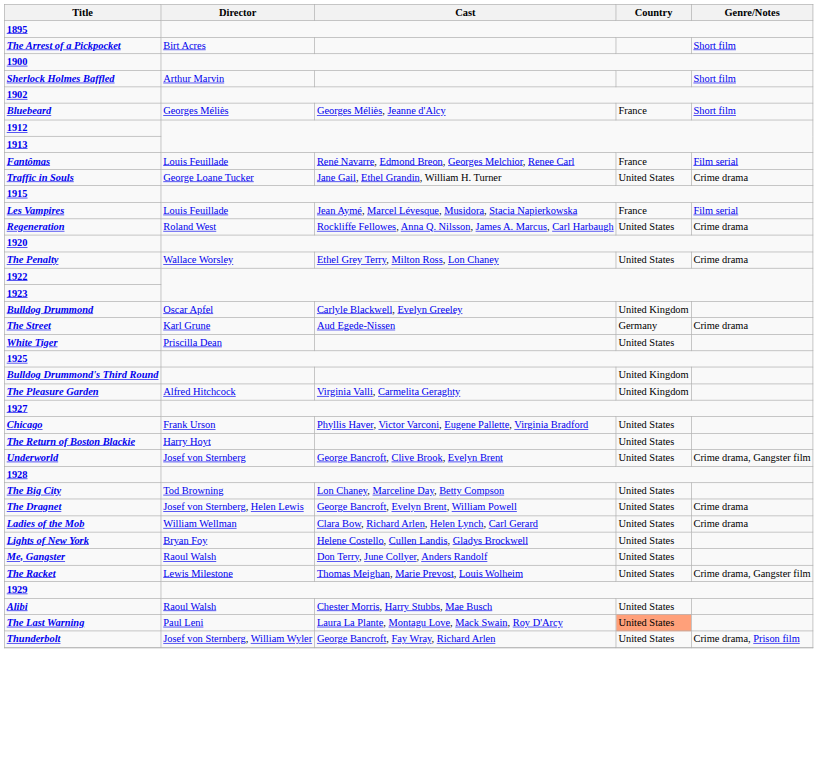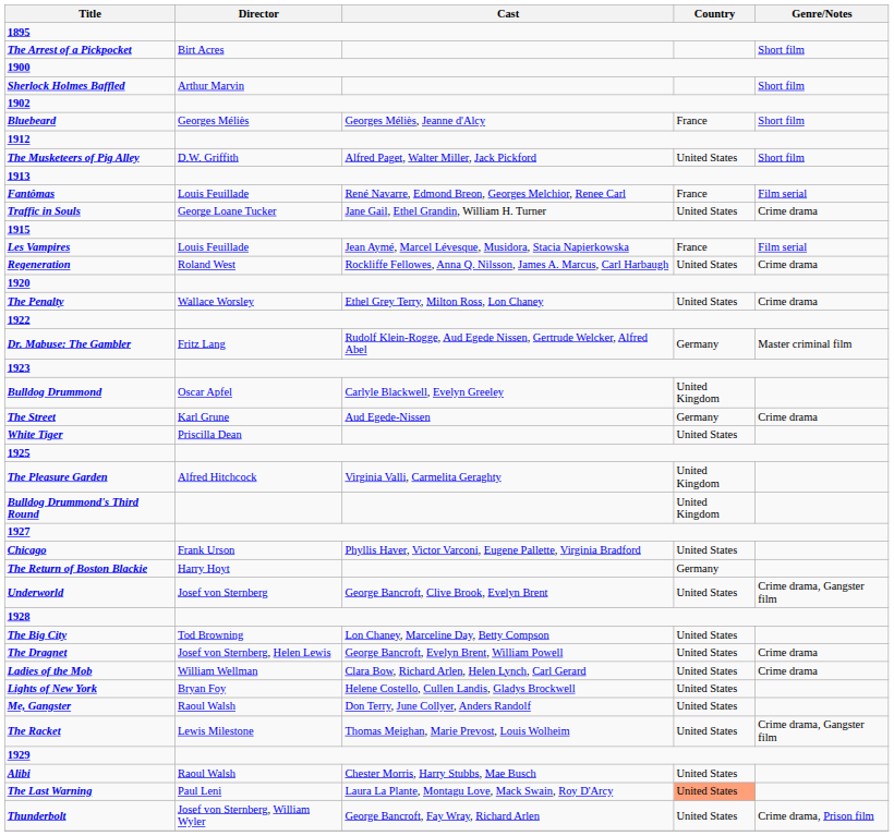 <table class="wikitable">
 <tr>
 <th>Title</th>
 <th>Director</th>
 <th>Cast</th>
 <th>Country</th>
 <th>Genre/Notes</th>
 </tr>
 <tr>
 <td><strong><a href='#'>1895</a></strong></td>
 </tr>
 <tr>
 <td><strong><em><a href='#'>The Arrest of a Pickpocket</a></em></strong></td>
 <td><a href='#'>Birt Acres</a></td>
 <td></td>
 <td></td>
 <td><a href='#'>Short film</a></td>
 </tr>
 <tr>
 <td><strong><a href='#'>1900</a></strong></td>
 </tr>
 <tr>
 <td><strong><em><a href='#'>Sherlock Holmes Baffled</a></em></strong></td>
 <td><a href='#'>Arthur Marvin</a></td>
 <td></td>
 <td></td>
 <td><a href='#'>Short film</a></td>
 </tr>
 <tr>
 <td><strong><a href='#'>1902</a></strong></td>
 </tr>
 <tr>
 <td><strong><em><a href='#'>Bluebeard</a></em></strong></td>
 <td><a href='#'>Georges Méliès</a></td>
 <td><a href='#'>Georges Méliès</a>, <a href='#'>Jeanne d'Alcy</a></td>
 <td>France</td>
 <td><a href='#'>Short film</a></td>
 </tr>
 <tr>
 <td><strong><a href='#'>1912</a></strong></td>
+</tr>
+<tr>
+<td><strong><em><a href='#'>The Musketeers of Pig Alley</a></em></strong></td>
+<td><a href='#'>D.W. Griffith</a></td>
+<td><a href='#'>Alfred Paget</a>, <a href='#'>Walter Miller</a>, <a href='#'>Jack Pickford</a></td>
+<td>United States</td>
+<td><a href='#'>Short film</a></td>
 </tr>
 <tr>
 <td><strong><a href='#'>1913</a></strong></td>
 </tr>
 <tr>
 <td><strong><em><a href='#'>Fantômas</a></em></strong></td>
 <td><a href='#'>Louis Feuillade</a></td>
 <td><a href='#'>René Navarre</a>, <a href='#'>Edmond Breon</a>, <a href='#'>Georges Melchior</a>, <a href='#'>Renee Carl</a></td>
 <td>France</td>
 <td><a href='#'>Film serial</a></td>
 </tr>
 <tr>
 <td><strong><em><a href='#'>Traffic in Souls</a></em></strong></td>
 <td><a href='#'>George Loane Tucker</a></td>
 <td><a href='#'>Jane Gail</a>, <a href='#'>Ethel Grandin</a>, William H. Turner</td>
 <td>United States</td>
 <td>Crime drama</td>
 </tr>
 <tr>
 <td><strong><a href='#'>1915</a></strong></td>
 </tr>
 <tr>
 <td><strong><em><a href='#'>Les Vampires</a></em></strong></td>
 <td><a href='#'>Louis Feuillade</a></td>
 <td><a href='#'>Jean Aymé</a>, <a href='#'>Marcel Lévesque</a>, <a href='#'>Musidora</a>, <a href='#'>Stacia Napierkowska</a></td>
 <td>France</td>
 <td><a href='#'>Film serial</a></td>
 </tr>
 <tr>
 <td><strong><em><a href='#'>Regeneration</a></em></strong></td>
 <td><a href='#'>Roland West</a></td>
 <td><a href='#'>Rockliffe Fellowes</a>, <a href='#'>Anna Q. Nilsson</a>, <a href='#'>James A. Marcus</a>, <a href='#'>Carl Harbaugh</a></td>
 <td>United States</td>
 <td>Crime drama</td>
 </tr>
 <tr>
 <td><strong><a href='#'>1920</a></strong></td>
 </tr>
 <tr>
 <td><strong><em><a href='#'>The Penalty</a></em></strong></td>
 <td><a href='#'>Wallace Worsley</a></td>
 <td><a href='#'>Ethel Grey Terry</a>, <a href='#'>Milton Ross</a>, <a href='#'>Lon Chaney</a></td>
 <td>United States</td>
 <td>Crime drama</td>
 </tr>
 <tr>
 <td><strong><a href='#'>1922</a></strong></td>
 </tr>
 <tr>
+<td><strong><em><a href='#'>Dr. Mabuse: The Gambler</a></em></strong></td>
+<td><a href='#'>Fritz Lang</a></td>
+<td><a href='#'>Rudolf Klein-Rogge</a>, <a href='#'>Aud Egede Nissen</a>, <a href='#'>Gertrude Welcker</a>, <a href='#'>Alfred Abel</a></td>
+<td>Germany</td>
+<td>Master criminal film</td>
+</tr>
+<tr>
 <td><strong><a href='#'>1923</a></strong></td>
 </tr>
 <tr>
 <td><strong><em><a href='#'>Bulldog Drummond</a></em></strong></td>
 <td><a href='#'>Oscar Apfel</a></td>
 <td><a href='#'>Carlyle Blackwell</a>, <a href='#'>Evelyn Greeley</a></td>
 <td>United Kingdom</td>
 <td></td>
 </tr>
 <tr>
 <td><strong><em><a href='#'>The Street</a></em></strong></td>
 <td><a href='#'>Karl Grune</a></td>
 <td><a href='#'>Aud Egede-Nissen</a></td>
 <td>Germany</td>
 <td>Crime drama</td>
 </tr>
 <tr>
 <td><strong><em><a href='#'>White Tiger</a></em></strong></td>
 <td><a href='#'>Priscilla Dean</a></td>
 <td></td>
 <td>United States</td>
 <td></td>
 </tr>
 <tr>
 <td><strong><a href='#'>1925</a></strong></td>
 </tr>
 <tr>
-<td><strong><em><a href='#'>Bulldog Drummond's Third Round</a></em></strong></td>
-<td></td>
-<td></td>
+<td><strong><em><a href='#'>The Pleasure Garden</a></em></strong></td>
+<td><a href='#'>Alfred Hitchcock</a></td>
+<td><a href='#'>Virginia Valli</a>, <a href='#'>Carmelita Geraghty</a></td>
 <td>United Kingdom</td>
 <td></td>
 </tr>
 <tr>
-<td><strong><em><a href='#'>The Pleasure Garden</a></em></strong></td>
-<td><a href='#'>Alfred Hitchcock</a></td>
-<td><a href='#'>Virginia Valli</a>, <a href='#'>Carmelita Geraghty</a></td>
+<td><strong><em><a href='#'>Bulldog Drummond's Third Round</a></em></strong></td>
+<td></td>
+<td></td>
 <td>United Kingdom</td>
 <td></td>
 </tr>
 <tr>
 <td><strong><a href='#'>1927</a></strong></td>
 </tr>
 <tr>
 <td><strong><em><a href='#'>Chicago</a></em></strong></td>
 <td><a href='#'>Frank Urson</a></td>
 <td><a href='#'>Phyllis Haver</a>, <a href='#'>Victor Varconi</a>, <a href='#'>Eugene Pallette</a>, <a href='#'>Virginia Bradford</a></td>
 <td>United States</td>
 <td></td>
 </tr>
 <tr>
 <td><strong><em><a href='#'>The Return of Boston Blackie</a></em></strong></td>
 <td><a href='#'>Harry Hoyt</a></td>
 <td></td>
-<td>United States</td>
+<td>Germany</td>
 <td></td>
 </tr>
 <tr>
 <td><strong><em><a href='#'>Underworld</a></em></strong></td>
 <td><a href='#'>Josef von Sternberg</a></td>
 <td><a href='#'>George Bancroft</a>, <a href='#'>Clive Brook</a>, <a href='#'>Evelyn Brent</a></td>
 <td>United States</td>
 <td>Crime drama, Gangster film</td>
 </tr>
 <tr>
 <td><strong><a href='#'>1928</a></strong></td>
 </tr>
 <tr>
 <td><strong><em><a href='#'>The Big City</a></em></strong></td>
 <td><a href='#'>Tod Browning</a></td>
 <td><a href='#'>Lon Chaney</a>, <a href='#'>Marceline Day</a>, <a href='#'>Betty Compson</a></td>
 <td>United States</td>
 <td></td>
 </tr>
 <tr>
 <td><strong><em><a href='#'>The Dragnet</a></em></strong></td>
 <td><a href='#'>Josef von Sternberg</a>, <a href='#'>Helen Lewis</a></td>
 <td><a href='#'>George Bancroft</a>, <a href='#'>Evelyn Brent</a>, <a href='#'>William Powell</a></td>
 <td>United States</td>
 <td>Crime drama</td>
 </tr>
 <tr>
 <td><strong><em><a href='#'>Ladies of the Mob</a></em></strong></td>
 <td><a href='#'>William Wellman</a></td>
 <td><a href='#'>Clara Bow</a>, <a href='#'>Richard Arlen</a>, <a href='#'>Helen Lynch</a>, <a href='#'>Carl Gerard</a></td>
 <td>United States</td>
 <td>Crime drama</td>
 </tr>
 <tr>
 <td><strong><em><a href='#'>Lights of New York</a></em></strong></td>
 <td><a href='#'>Bryan Foy</a></td>
 <td><a href='#'>Helene Costello</a>, <a href='#'>Cullen Landis</a>, <a href='#'>Gladys Brockwell</a></td>
 <td>United States</td>
 <td></td>
 </tr>
 <tr>
 <td><strong><em><a href='#'>Me, Gangster</a></em></strong></td>
 <td><a href='#'>Raoul Walsh</a></td>
 <td><a href='#'>Don Terry</a>, <a href='#'>June Collyer</a>, <a href='#'>Anders Randolf</a></td>
 <td>United States</td>
 <td></td>
 </tr>
 <tr>
 <td><strong><em><a href='#'>The Racket</a></em></strong></td>
 <td><a href='#'>Lewis Milestone</a></td>
 <td><a href='#'>Thomas Meighan</a>, <a href='#'>Marie Prevost</a>, <a href='#'>Louis Wolheim</a></td>
 <td>United States</td>
 <td>Crime drama, Gangster film</td>
 </tr>
 <tr>
 <td><strong><a href='#'>1929</a></strong></td>
 </tr>
 <tr>
 <td><strong><em><a href='#'>Alibi</a></em></strong></td>
 <td><a href='#'>Raoul Walsh</a></td>
 <td><a href='#'>Chester Morris</a>, <a href='#'>Harry Stubbs</a>, <a href='#'>Mae Busch</a></td>
 <td>United States</td>
 <td></td>
 </tr>
 <tr>
 <td><strong><em><a href='#'>The Last Warning</a></em></strong></td>
 <td><a href='#'>Paul Leni</a></td>
 <td><a href='#'>Laura La Plante</a>, <a href='#'>Montagu Love</a>, <a href='#'>Mack Swain</a>, <a href='#'>Roy D'Arcy</a></td>
 <td style="background: lightsalmon;">United States</td>
 <td></td>
 </tr>
 <tr>
 <td><strong><em><a href='#'>Thunderbolt</a></em></strong></td>
 <td><a href='#'>Josef von Sternberg</a>, <a href='#'>William Wyler</a></td>
 <td><a href='#'>George Bancroft</a>, <a href='#'>Fay Wray</a>, <a href='#'>Richard Arlen</a></td>
 <td>United States</td>
 <td>Crime drama, <a href='#'>Prison film</a></td>
 </tr>
 <tr>
 </tr>
 </table>
